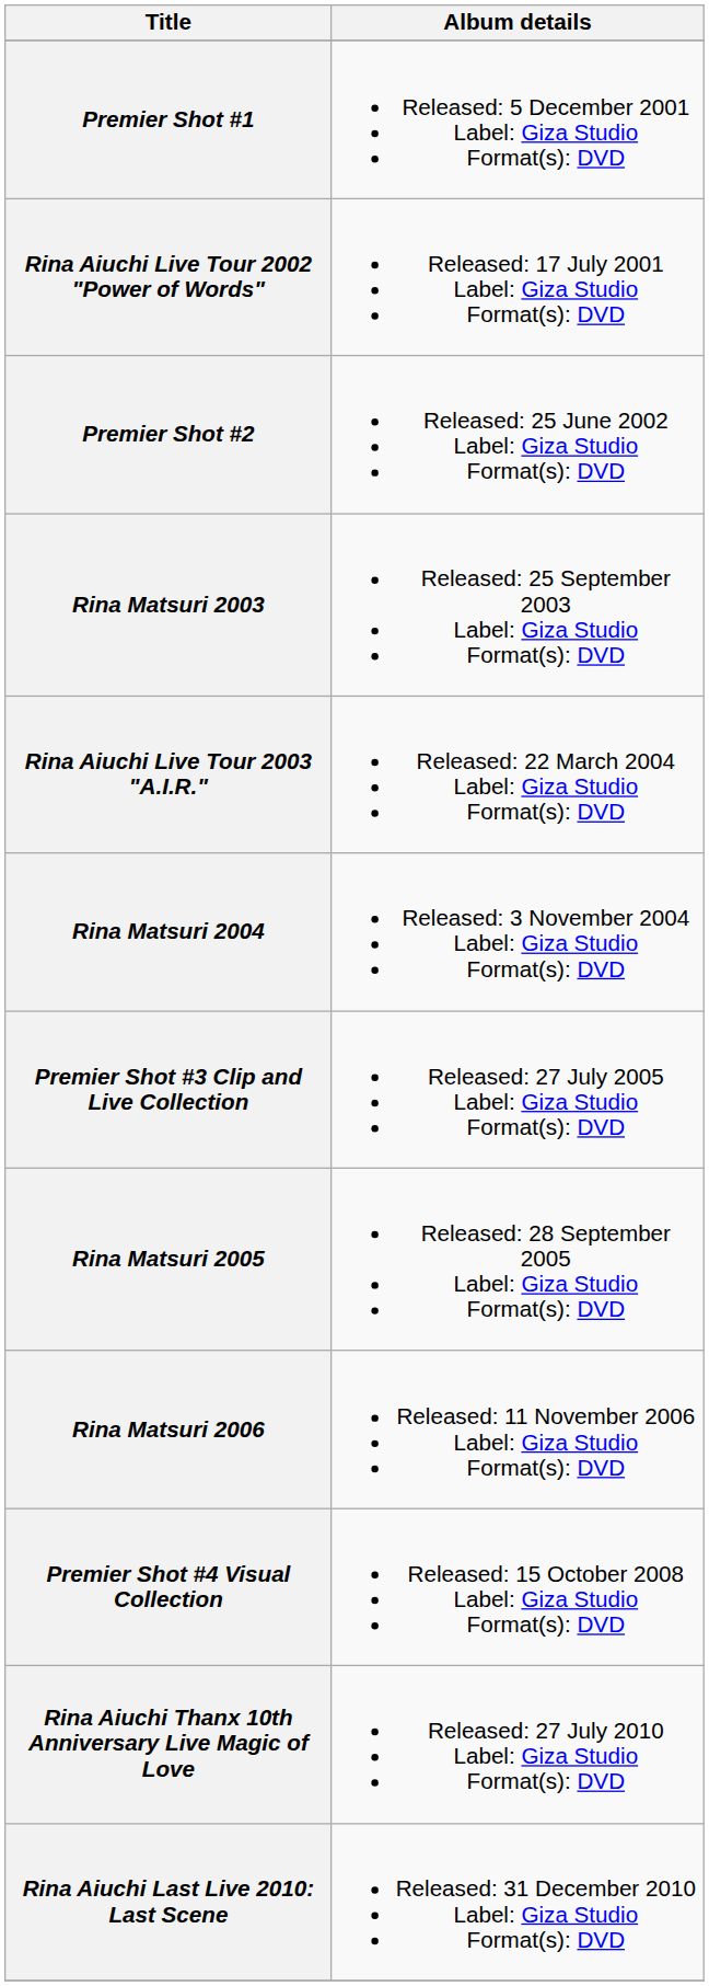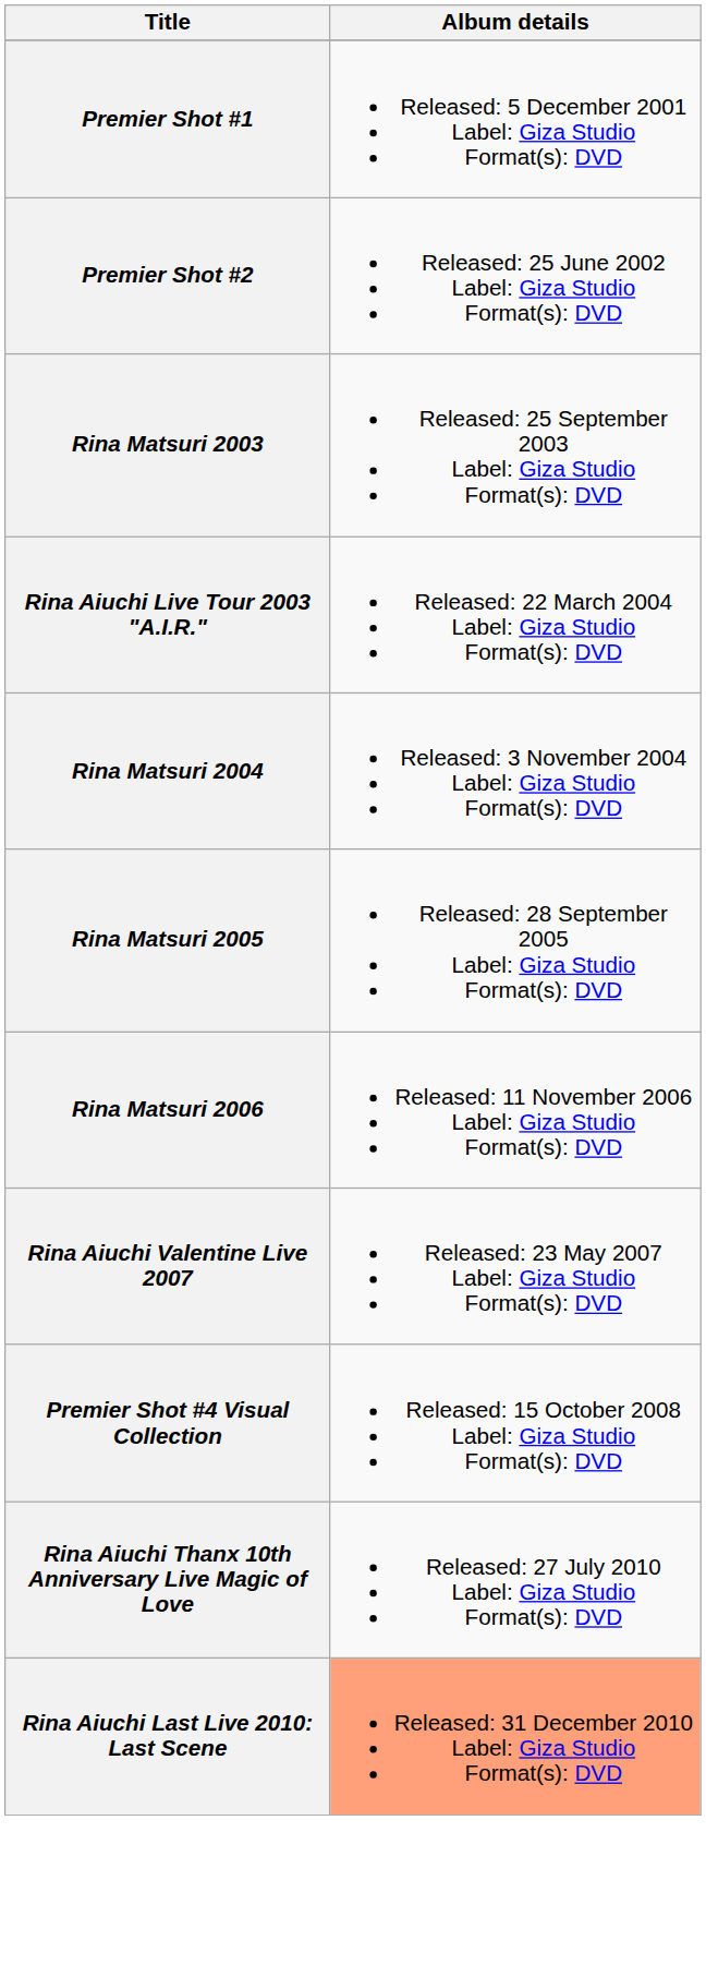 <table class="wikitable plainrowheaders" style="text-align:center;">
 <tr>
 <th style="width:14em;">Title</th>
 <th style="width:16em;">Album details</th>
 </tr>
 <tr>
 </tr>
 <tr>
 <th scope="row"><em>Premier Shot #1</em></th>
 <td><br><ul><li>Released: 5 December 2001</li><li>Label: <a href='#'>Giza Studio</a></li><li>Format(s): <a href='#'>DVD</a></li></ul></td>
-</tr>
-<tr>
-<th scope="row"><em>Rina Aiuchi Live Tour 2002 "Power of Words"</em></th>
-<td><br><ul><li>Released: 17 July 2001</li><li>Label: <a href='#'>Giza Studio</a></li><li>Format(s): <a href='#'>DVD</a></li></ul></td>
 </tr>
 <tr>
 <th scope="row"><em>Premier Shot #2</em></th>
 <td><br><ul><li>Released: 25 June 2002</li><li>Label: <a href='#'>Giza Studio</a></li><li>Format(s): <a href='#'>DVD</a></li></ul></td>
 </tr>
 <tr>
 <th scope="row"><em>Rina Matsuri 2003</em></th>
 <td><br><ul><li>Released: 25 September 2003</li><li>Label: <a href='#'>Giza Studio</a></li><li>Format(s): <a href='#'>DVD</a></li></ul></td>
 </tr>
 <tr>
 <th scope="row"><em>Rina Aiuchi Live Tour 2003 "A.I.R."</em></th>
 <td><br><ul><li>Released: 22 March 2004</li><li>Label: <a href='#'>Giza Studio</a></li><li>Format(s): <a href='#'>DVD</a></li></ul></td>
 </tr>
 <tr>
 <th scope="row"><em>Rina Matsuri 2004</em></th>
 <td><br><ul><li>Released: 3 November 2004</li><li>Label: <a href='#'>Giza Studio</a></li><li>Format(s): <a href='#'>DVD</a></li></ul></td>
 </tr>
 <tr>
-<th scope="row"><em>Premier Shot #3 Clip and Live Collection</em></th>
-<td><br><ul><li>Released: 27 July 2005</li><li>Label: <a href='#'>Giza Studio</a></li><li>Format(s): <a href='#'>DVD</a></li></ul></td>
-</tr>
-<tr>
 <th scope="row"><em>Rina Matsuri 2005</em></th>
 <td><br><ul><li>Released: 28 September 2005</li><li>Label: <a href='#'>Giza Studio</a></li><li>Format(s): <a href='#'>DVD</a></li></ul></td>
 </tr>
 <tr>
 <th scope="row"><em>Rina Matsuri 2006</em></th>
 <td><br><ul><li>Released: 11 November 2006</li><li>Label: <a href='#'>Giza Studio</a></li><li>Format(s): <a href='#'>DVD</a></li></ul></td>
+</tr>
+<tr>
+<th scope="row"><em>Rina Aiuchi Valentine Live 2007</em></th>
+<td><br><ul><li>Released: 23 May 2007</li><li>Label: <a href='#'>Giza Studio</a></li><li>Format(s): <a href='#'>DVD</a></li></ul></td>
 </tr>
 <tr>
 <th scope="row"><em>Premier Shot #4 Visual Collection</em></th>
 <td><br><ul><li>Released: 15 October 2008</li><li>Label: <a href='#'>Giza Studio</a></li><li>Format(s): <a href='#'>DVD</a></li></ul></td>
 </tr>
 <tr>
 <th scope="row"><em>Rina Aiuchi Thanx 10th Anniversary Live Magic of Love</em></th>
 <td><br><ul><li>Released: 27 July 2010</li><li>Label: <a href='#'>Giza Studio</a></li><li>Format(s): <a href='#'>DVD</a></li></ul></td>
 </tr>
 <tr>
 <th scope="row"><em>Rina Aiuchi Last Live 2010: Last Scene</em></th>
-<td><br><ul><li>Released: 31 December 2010</li><li>Label: <a href='#'>Giza Studio</a></li><li>Format(s): <a href='#'>DVD</a></li></ul></td>
+<td style="background: lightsalmon;"><br><ul><li>Released: 31 December 2010</li><li>Label: <a href='#'>Giza Studio</a></li><li>Format(s): <a href='#'>DVD</a></li></ul></td>
 </tr>
 <tr>
 </tr>
 </table>
